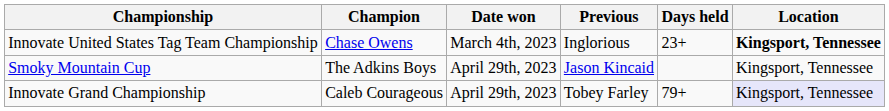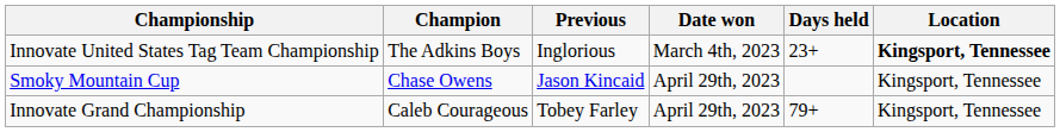 <table class="wikitable">
 <tr>
 <th>Championship</th>
 <th>Champion</th>
+<th>Previous</th>
 <th>Date won</th>
-<th>Previous</th>
 <th>Days held</th>
 <th>Location</th>
 </tr>
 <tr>
 <td>Innovate United States Tag Team Championship</td>
-<td><a href='#'>Chase Owens</a></td>
+<td>The Adkins Boys<br> </td>
+<td>Inglorious<br> </td>
 <td>March 4th, 2023</td>
-<td>Inglorious<br> </td>
 <td>23+</td>
 <td><strong>Kingsport, Tennessee</strong></td>
 </tr>
 <tr>
 <td><a href='#'>Smoky Mountain Cup</a></td>
-<td>The Adkins Boys<br> </td>
+<td><a href='#'>Chase Owens</a></td>
+<td><a href='#'>Jason Kincaid</a></td>
 <td>April 29th, 2023</td>
-<td><a href='#'>Jason Kincaid</a></td>
 <td></td>
 <td>Kingsport, Tennessee</td>
 </tr>
 <tr>
 <td>Innovate Grand Championship</td>
 <td>Caleb Courageous</td>
+<td>Tobey Farley</td>
 <td>April 29th, 2023</td>
-<td>Tobey Farley</td>
 <td>79+</td>
-<td style="background: lavender;">Kingsport, Tennessee</td>
+<td>Kingsport, Tennessee</td>
 </tr>
 </table>
